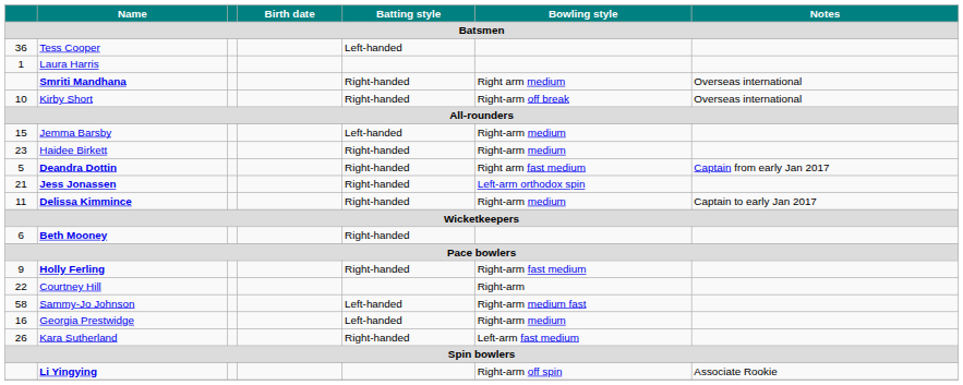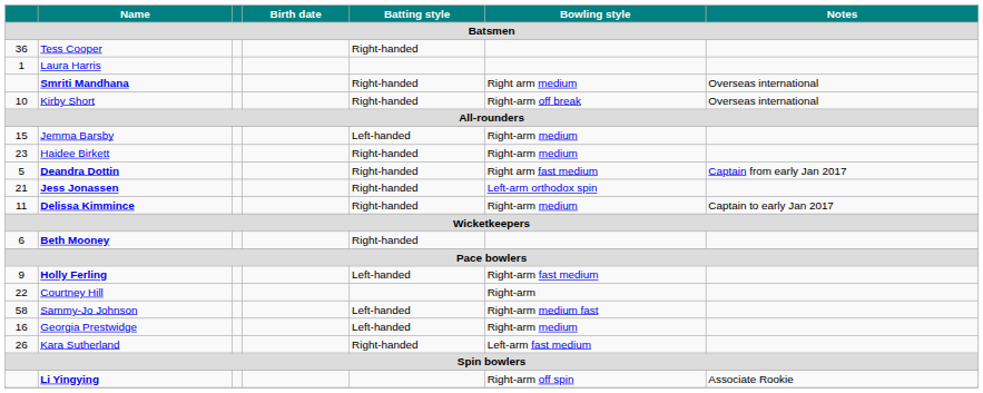 <table class="wikitable"  style="font-size:95%; width:85%;">
 <tr>
 <th style="background:teal; color:white"></th>
 <th style="background:teal; color:white">Name</th>
 <th style="background:teal; color:white"></th>
 <th style="background:teal; color:white">Birth date</th>
 <th style="background:teal; color:white">Batting style</th>
 <th style="background:teal; color:white">Bowling style</th>
 <th style="background:teal; color:white">Notes</th>
 </tr>
 <tr>
 <th colspan="7" style="background: #DCDCDC" align=center>Batsmen</th>
 </tr>
 <tr>
 <td align=center>36</td>
 <td><a href='#'>Tess Cooper</a></td>
 <td align=center></td>
 <td></td>
-<td>Left-handed</td>
+<td>Right-handed</td>
 <td></td>
 <td></td>
 </tr>
 <tr>
 <td align=center>1</td>
 <td><a href='#'>Laura Harris</a></td>
 <td align=center></td>
 <td></td>
 <td></td>
 <td></td>
 <td></td>
 </tr>
 <tr>
 <td align=center></td>
 <td><strong><a href='#'>Smriti Mandhana</a></strong></td>
 <td align=center></td>
 <td></td>
 <td>Right-handed</td>
 <td>Right arm <a href='#'>medium</a></td>
 <td>Overseas international</td>
 </tr>
 <tr>
 <td align=center>10</td>
 <td><a href='#'>Kirby Short</a></td>
 <td align=center></td>
 <td></td>
 <td>Right-handed</td>
 <td>Right-arm <a href='#'>off break</a></td>
 <td>Overseas international</td>
 </tr>
 <tr>
 <th colspan="7" style="background: #DCDCDC" align=center>All-rounders</th>
 </tr>
 <tr>
 <td align=center>15</td>
 <td><a href='#'>Jemma Barsby</a></td>
 <td align=center></td>
 <td></td>
 <td>Left-handed</td>
 <td>Right-arm <a href='#'>medium</a></td>
 <td></td>
 </tr>
 <tr>
 <td align=center>23</td>
 <td><a href='#'>Haidee Birkett</a></td>
 <td align=center></td>
 <td></td>
 <td>Right-handed</td>
 <td>Right-arm <a href='#'>medium</a></td>
 <td></td>
 </tr>
 <tr>
 <td align=center>5</td>
 <td><strong><a href='#'>Deandra Dottin</a></strong></td>
 <td align=center></td>
 <td></td>
 <td>Right-handed</td>
 <td>Right arm <a href='#'>fast medium</a></td>
 <td><a href='#'>Captain</a> from early Jan 2017</td>
 </tr>
 <tr>
 <td align=center>21</td>
 <td><strong><a href='#'>Jess Jonassen</a></strong></td>
 <td align=center></td>
 <td></td>
 <td>Right-handed</td>
 <td><a href='#'>Left-arm orthodox spin</a></td>
 <td></td>
 </tr>
 <tr>
 <td align=center>11</td>
 <td><strong><a href='#'>Delissa Kimmince</a></strong></td>
 <td align=center></td>
 <td></td>
 <td>Right-handed</td>
 <td>Right-arm <a href='#'>medium</a></td>
 <td>Captain to early Jan 2017</td>
 </tr>
 <tr>
 <th colspan="7" style="background: #DCDCDC" align=center>Wicketkeepers</th>
 </tr>
 <tr>
 <td align=center>6</td>
 <td><strong><a href='#'>Beth Mooney</a></strong></td>
 <td align=center></td>
 <td></td>
 <td>Right-handed</td>
 <td></td>
 <td></td>
 </tr>
 <tr>
 <th colspan="7" style="background: #DCDCDC" align=center>Pace bowlers</th>
 </tr>
 <tr>
 <td align=center>9</td>
 <td><strong><a href='#'>Holly Ferling</a></strong></td>
 <td align=center></td>
 <td></td>
-<td>Right-handed</td>
+<td>Left-handed</td>
 <td>Right-arm <a href='#'>fast medium</a></td>
 <td></td>
 </tr>
 <tr>
 <td align=center>22</td>
 <td><a href='#'>Courtney Hill</a></td>
 <td align=center></td>
 <td></td>
 <td></td>
 <td>Right-arm</td>
 <td></td>
 </tr>
 <tr>
 <td align=center>58</td>
 <td><a href='#'>Sammy-Jo Johnson</a></td>
 <td align=center></td>
 <td></td>
 <td>Left-handed</td>
 <td>Right-arm <a href='#'>medium fast</a></td>
 <td></td>
 </tr>
 <tr>
 <td align=center>16</td>
 <td><a href='#'>Georgia Prestwidge</a></td>
 <td align=center></td>
 <td></td>
 <td>Left-handed</td>
 <td>Right-arm <a href='#'>medium</a></td>
 <td></td>
 </tr>
 <tr>
 <td align=center>26</td>
 <td><a href='#'>Kara Sutherland</a></td>
 <td align=center></td>
 <td></td>
 <td>Right-handed</td>
 <td>Left-arm <a href='#'>fast medium</a></td>
 <td></td>
 </tr>
 <tr>
 <th colspan="7" style="background: #DCDCDC" align=center>Spin bowlers</th>
 </tr>
 <tr>
 <td align=center></td>
 <td><strong><a href='#'>Li Yingying</a></strong></td>
 <td align=center></td>
 <td></td>
 <td></td>
 <td>Right-arm <a href='#'>off spin</a></td>
 <td>Associate Rookie</td>
 </tr>
 <tr>
 </tr>
 </table>
